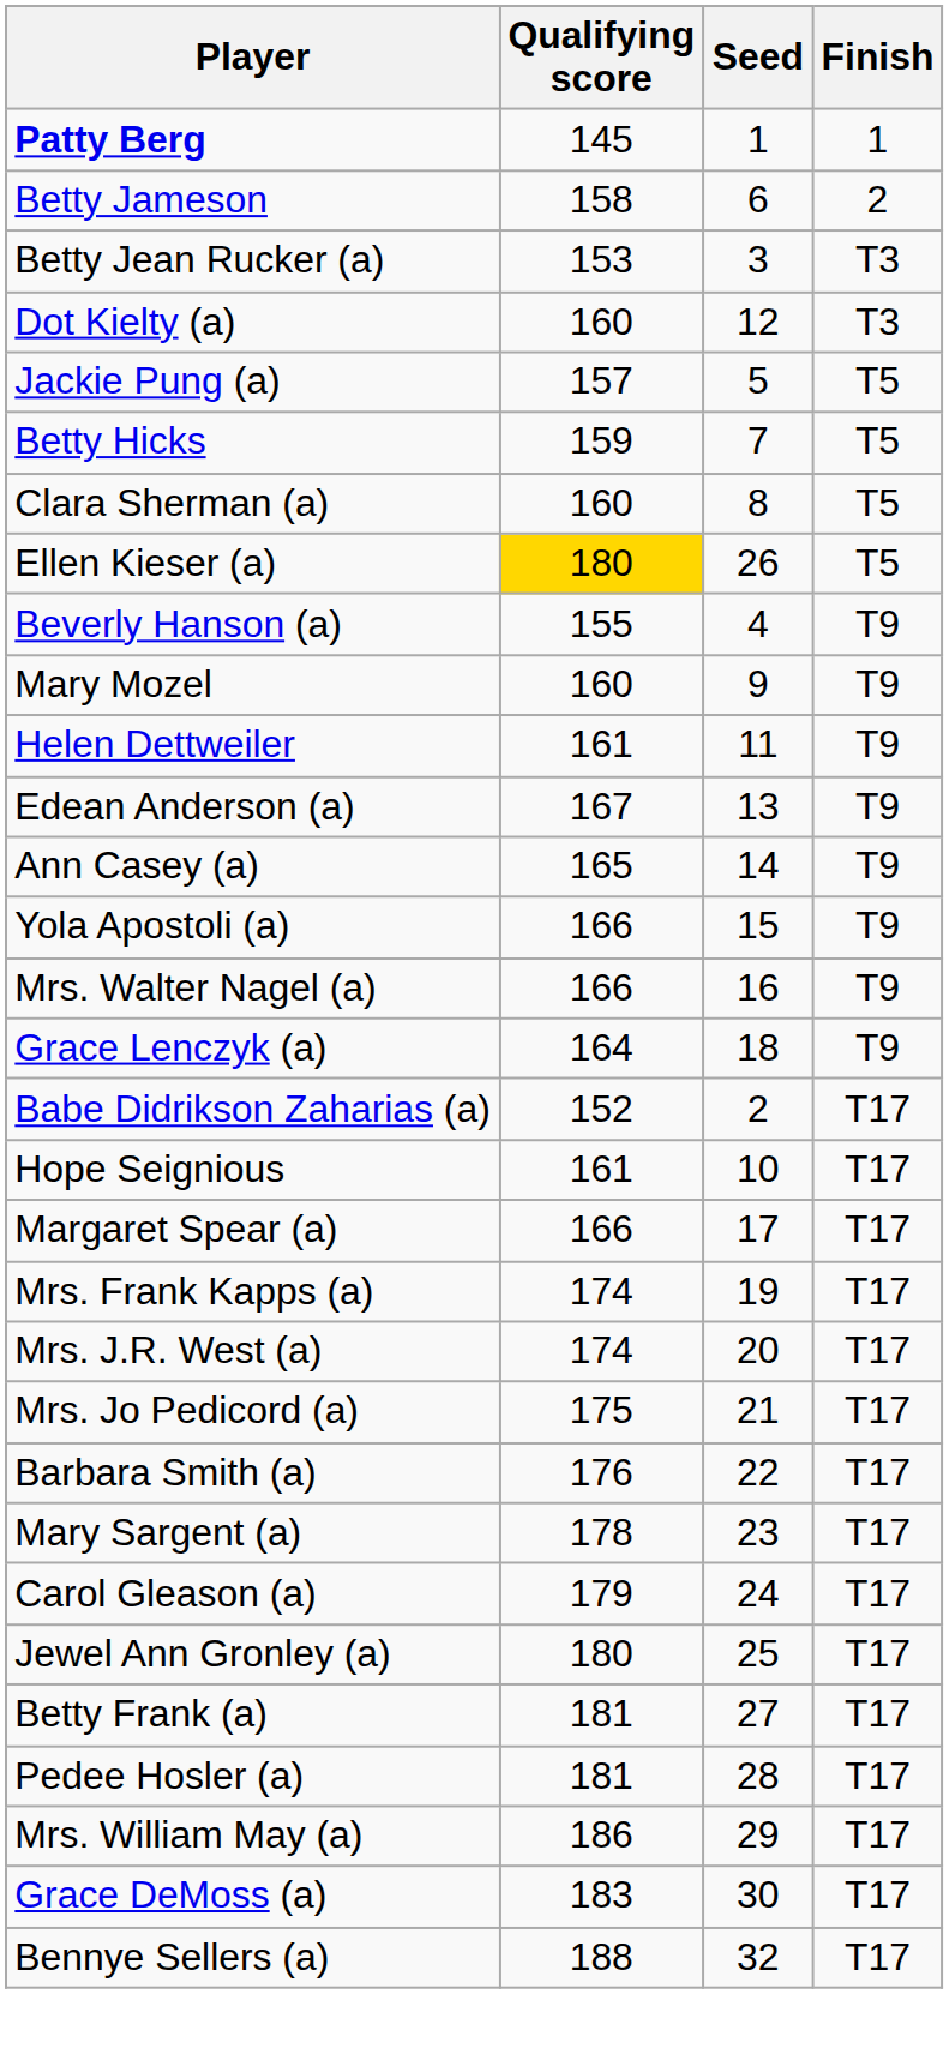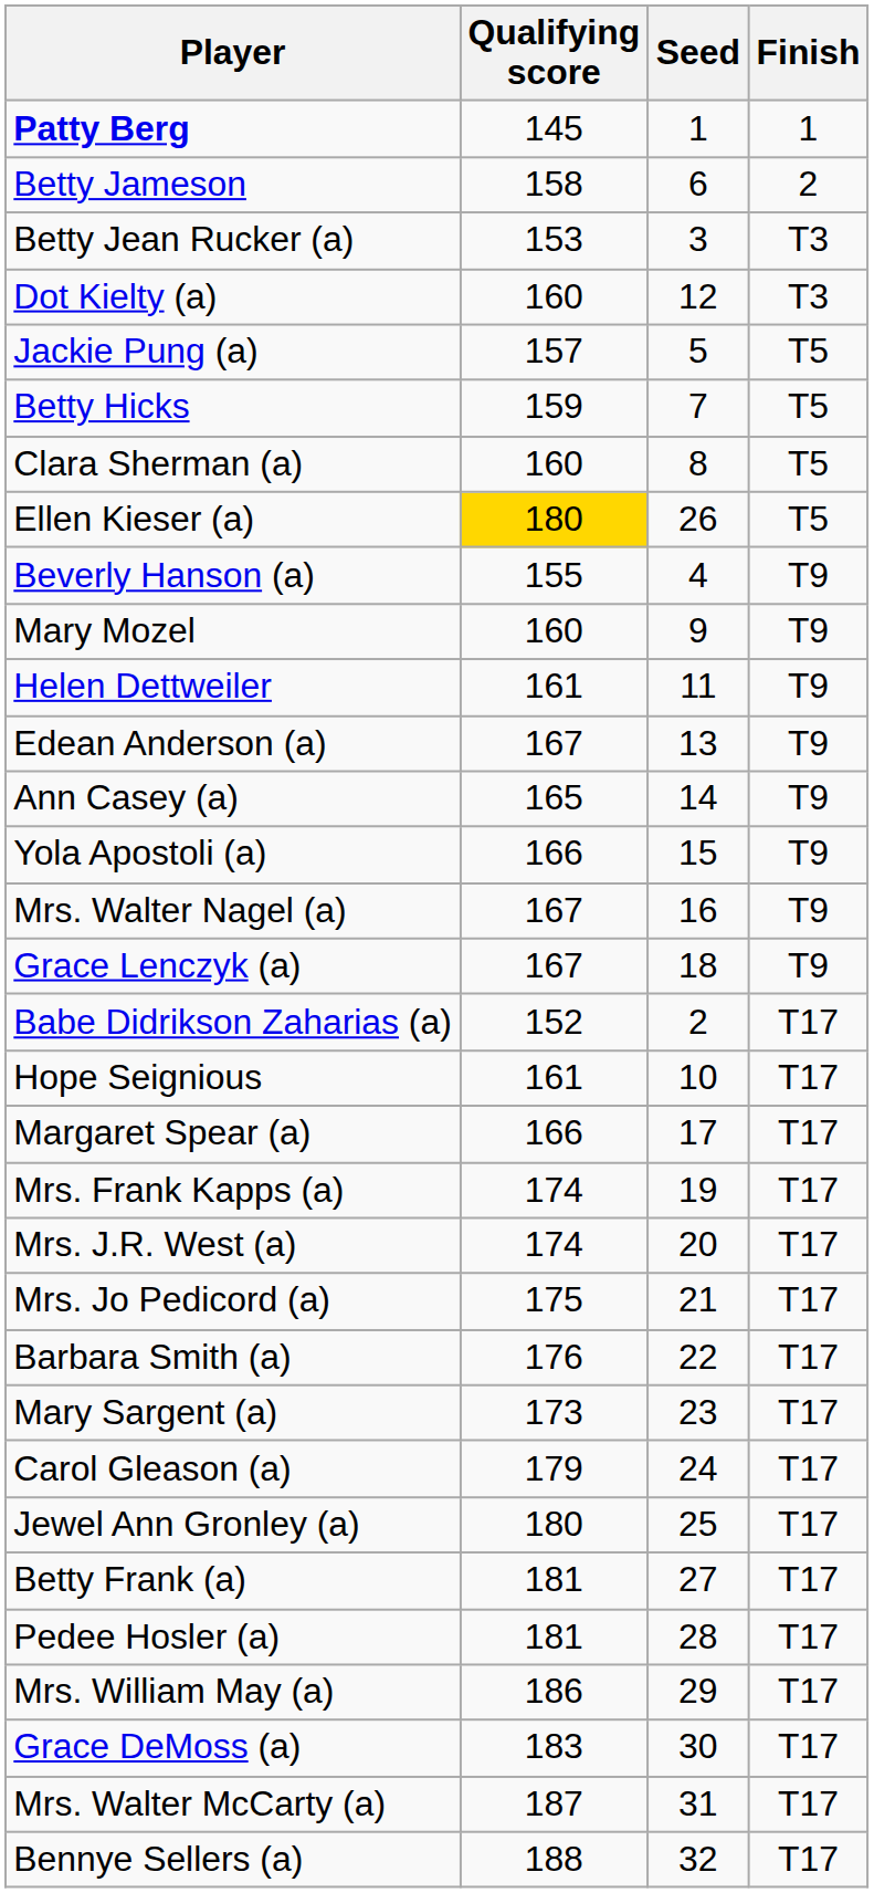 <table class="wikitable sortable" style="text-align:center">
 <tr>
 <th>Player</th>
 <th>Qualifying<br>score</th>
 <th>Seed</th>
 <th>Finish</th>
 </tr>
 <tr>
 <td align=left><strong><a href='#'>Patty Berg</a></strong></td>
 <td>145</td>
 <td>1</td>
 <td>1</td>
 </tr>
 <tr>
 <td align=left><a href='#'>Betty Jameson</a></td>
 <td>158</td>
 <td>6</td>
 <td>2</td>
 </tr>
 <tr>
 <td align=left>Betty Jean Rucker (a)</td>
 <td>153</td>
 <td>3</td>
 <td>T3</td>
 </tr>
 <tr>
 <td align=left><a href='#'>Dot Kielty</a> (a)</td>
 <td>160</td>
 <td>12</td>
 <td>T3</td>
 </tr>
 <tr>
 <td align=left><a href='#'>Jackie Pung</a> (a)</td>
 <td>157</td>
 <td>5</td>
 <td>T5</td>
 </tr>
 <tr>
 <td align=left><a href='#'>Betty Hicks</a></td>
 <td>159</td>
 <td>7</td>
 <td>T5</td>
 </tr>
 <tr>
 <td align=left>Clara Sherman (a)</td>
 <td>160</td>
 <td>8</td>
 <td>T5</td>
 </tr>
 <tr>
 <td align=left>Ellen Kieser (a)</td>
 <td style="background: gold;">180</td>
 <td>26</td>
 <td>T5</td>
 </tr>
 <tr>
 <td align=left><a href='#'>Beverly Hanson</a> (a)</td>
 <td>155</td>
 <td>4</td>
 <td>T9</td>
 </tr>
 <tr>
 <td align=left>Mary Mozel</td>
 <td>160</td>
 <td>9</td>
 <td>T9</td>
 </tr>
 <tr>
 <td align=left><a href='#'>Helen Dettweiler</a></td>
 <td>161</td>
 <td>11</td>
 <td>T9</td>
 </tr>
 <tr>
 <td align=left>Edean Anderson (a)</td>
 <td>167</td>
 <td>13</td>
 <td>T9</td>
 </tr>
 <tr>
 <td align=left>Ann Casey (a)</td>
 <td>165</td>
 <td>14</td>
 <td>T9</td>
 </tr>
 <tr>
 <td align=left>Yola Apostoli (a)</td>
 <td>166</td>
 <td>15</td>
 <td>T9</td>
 </tr>
 <tr>
 <td align=left>Mrs. Walter Nagel (a)</td>
-<td>166</td>
+<td>167</td>
 <td>16</td>
 <td>T9</td>
 </tr>
 <tr>
 <td align=left><a href='#'>Grace Lenczyk</a> (a)</td>
-<td>164</td>
+<td>167</td>
 <td>18</td>
 <td>T9</td>
 </tr>
 <tr>
 <td align=left><a href='#'>Babe Didrikson Zaharias</a> (a)</td>
 <td>152</td>
 <td>2</td>
 <td>T17</td>
 </tr>
 <tr>
 <td align=left>Hope Seignious</td>
 <td>161</td>
 <td>10</td>
 <td>T17</td>
 </tr>
 <tr>
 <td align=left>Margaret Spear (a)</td>
 <td>166</td>
 <td>17</td>
 <td>T17</td>
 </tr>
 <tr>
 <td align=left>Mrs. Frank Kapps (a)</td>
 <td>174</td>
 <td>19</td>
 <td>T17</td>
 </tr>
 <tr>
 <td align=left>Mrs. J.R. West (a)</td>
 <td>174</td>
 <td>20</td>
 <td>T17</td>
 </tr>
 <tr>
 <td align=left>Mrs. Jo Pedicord (a)</td>
 <td>175</td>
 <td>21</td>
 <td>T17</td>
 </tr>
 <tr>
 <td align=left>Barbara Smith (a)</td>
 <td>176</td>
 <td>22</td>
 <td>T17</td>
 </tr>
 <tr>
 <td align=left>Mary Sargent (a)</td>
-<td>178</td>
+<td>173</td>
 <td>23</td>
 <td>T17</td>
 </tr>
 <tr>
 <td align=left>Carol Gleason (a)</td>
 <td>179</td>
 <td>24</td>
 <td>T17</td>
 </tr>
 <tr>
 <td align=left>Jewel Ann Gronley (a)</td>
 <td>180</td>
 <td>25</td>
 <td>T17</td>
 </tr>
 <tr>
 <td align=left>Betty Frank (a)</td>
 <td>181</td>
 <td>27</td>
 <td>T17</td>
 </tr>
 <tr>
 <td align=left>Pedee Hosler (a)</td>
 <td>181</td>
 <td>28</td>
 <td>T17</td>
 </tr>
 <tr>
 <td align=left>Mrs. William May (a)</td>
 <td>186</td>
 <td>29</td>
 <td>T17</td>
 </tr>
 <tr>
 <td align=left><a href='#'>Grace DeMoss</a> (a)</td>
 <td>183</td>
 <td>30</td>
 <td>T17</td>
 </tr>
 <tr>
+<td align=left>Mrs. Walter McCarty (a)</td>
+<td>187</td>
+<td>31</td>
+<td>T17</td>
+</tr>
+<tr>
 <td align=left>Bennye Sellers (a)</td>
 <td>188</td>
 <td>32</td>
 <td>T17</td>
 </tr>
 </table>
